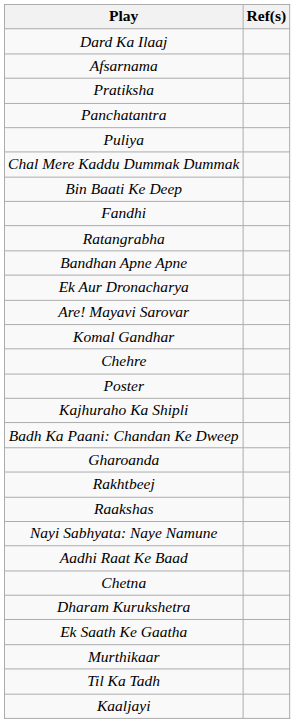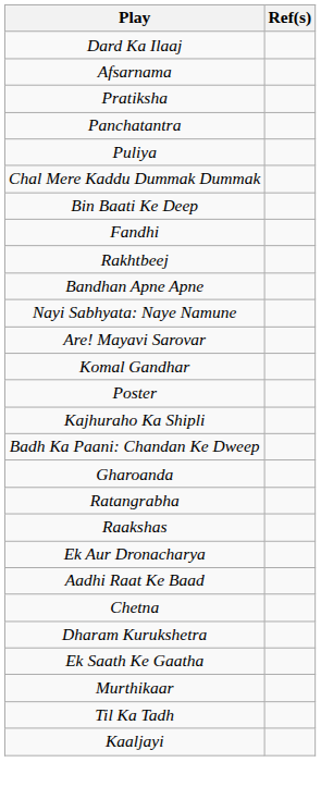 <table class="wikitable" style="text-align:center;">
 <tr>
 <th>Play</th>
 <th>Ref(s)</th>
 </tr>
 <tr>
 <td><em>Dard Ka Ilaaj</em></td>
 <td></td>
 </tr>
 <tr>
 <td><em>Afsarnama</em></td>
 <td></td>
 </tr>
 <tr>
 <td><em>Pratiksha</em></td>
 <td></td>
 </tr>
 <tr>
 <td><em>Panchatantra </em></td>
 <td></td>
 </tr>
 <tr>
 <td><em>Puliya</em></td>
 <td></td>
 </tr>
 <tr>
 <td><em>Chal Mere Kaddu Dummak Dummak</em></td>
 <td></td>
 </tr>
 <tr>
 <td><em>Bin Baati Ke Deep</em></td>
 <td></td>
 </tr>
 <tr>
 <td><em>Fandhi</em></td>
 <td></td>
 </tr>
 <tr>
-<td><em>Ratangrabha</em></td>
+<td><em>Rakhtbeej</em></td>
 <td></td>
 </tr>
 <tr>
 <td><em>Bandhan Apne Apne</em></td>
 <td></td>
 </tr>
 <tr>
-<td><em>Ek Aur Dronacharya</em></td>
+<td><em>Nayi Sabhyata: Naye Namune</em></td>
 <td></td>
 </tr>
 <tr>
 <td><em>Are! Mayavi Sarovar</em></td>
 <td></td>
 </tr>
 <tr>
 <td><em>Komal Gandhar</em></td>
-<td></td>
-</tr>
-<tr>
-<td><em>Chehre</em></td>
 <td></td>
 </tr>
 <tr>
 <td><em>Poster</em></td>
 <td></td>
 </tr>
 <tr>
 <td><em>Kajhuraho Ka Shipli</em></td>
 <td></td>
 </tr>
 <tr>
 <td><em>Badh Ka Paani: Chandan Ke Dweep</em></td>
 <td></td>
 </tr>
 <tr>
 <td><em>Gharoanda</em></td>
 <td></td>
 </tr>
 <tr>
-<td><em>Rakhtbeej</em></td>
+<td><em>Ratangrabha</em></td>
 <td></td>
 </tr>
 <tr>
 <td><em>Raakshas</em></td>
 <td></td>
 </tr>
 <tr>
-<td><em>Nayi Sabhyata: Naye Namune</em></td>
+<td><em>Ek Aur Dronacharya</em></td>
 <td></td>
 </tr>
 <tr>
 <td><em>Aadhi Raat Ke Baad</em></td>
 <td></td>
 </tr>
 <tr>
 <td><em>Chetna</em></td>
 <td></td>
 </tr>
 <tr>
 <td><em>Dharam Kurukshetra</em></td>
 <td></td>
 </tr>
 <tr>
 <td><em>Ek Saath Ke Gaatha</em></td>
 <td></td>
 </tr>
 <tr>
 <td><em>Murthikaar</em></td>
 <td></td>
 </tr>
 <tr>
 <td><em>Til Ka Tadh</em></td>
 <td></td>
 </tr>
 <tr>
 <td><em>Kaaljayi</em></td>
 <td></td>
 </tr>
 </table>
